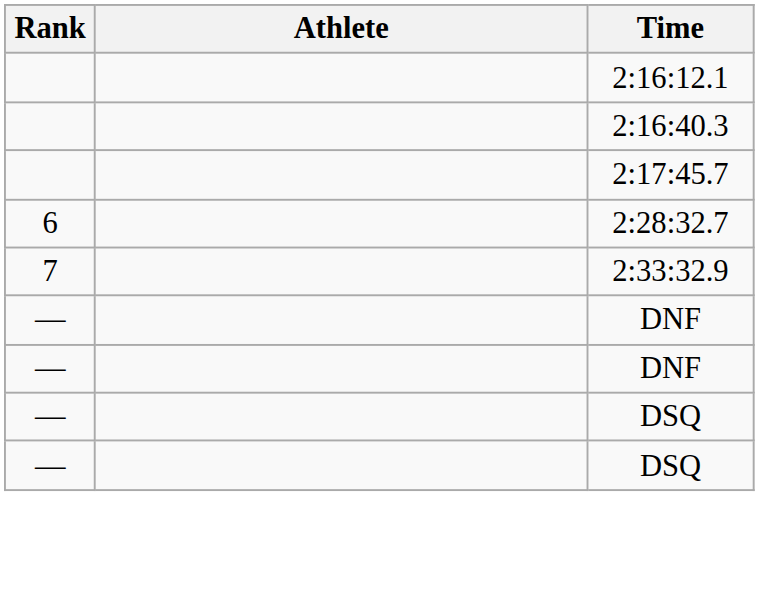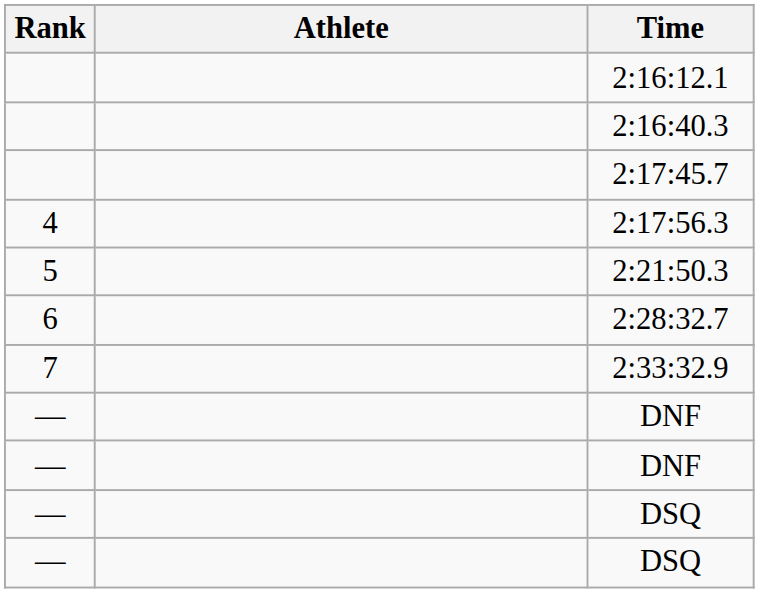 <table class=wikitable style="text-align:center">
 <tr>
 <th width=40>Rank</th>
 <th width=250>Athlete</th>
 <th width=80>Time</th>
 </tr>
 <tr>
 <td></td>
 <td align=left></td>
 <td>2:16:12.1</td>
 </tr>
 <tr>
 <td></td>
 <td align=left></td>
 <td>2:16:40.3</td>
 </tr>
 <tr>
 <td></td>
 <td align=left></td>
 <td>2:17:45.7</td>
+</tr>
+<tr>
+<td>4</td>
+<td align=left></td>
+<td>2:17:56.3</td>
+</tr>
+<tr>
+<td>5</td>
+<td align=left></td>
+<td>2:21:50.3</td>
 </tr>
 <tr>
 <td>6</td>
 <td align=left></td>
 <td>2:28:32.7</td>
 </tr>
 <tr>
 <td>7</td>
 <td align=left></td>
 <td>2:33:32.9</td>
 </tr>
 <tr>
 <td>—</td>
 <td align=left></td>
 <td>DNF</td>
 </tr>
 <tr>
 <td>—</td>
 <td align=left></td>
 <td>DNF</td>
 </tr>
 <tr>
 <td>—</td>
 <td align=left></td>
 <td>DSQ</td>
 </tr>
 <tr>
 <td>—</td>
 <td align=left></td>
 <td>DSQ</td>
 </tr>
 </table>
